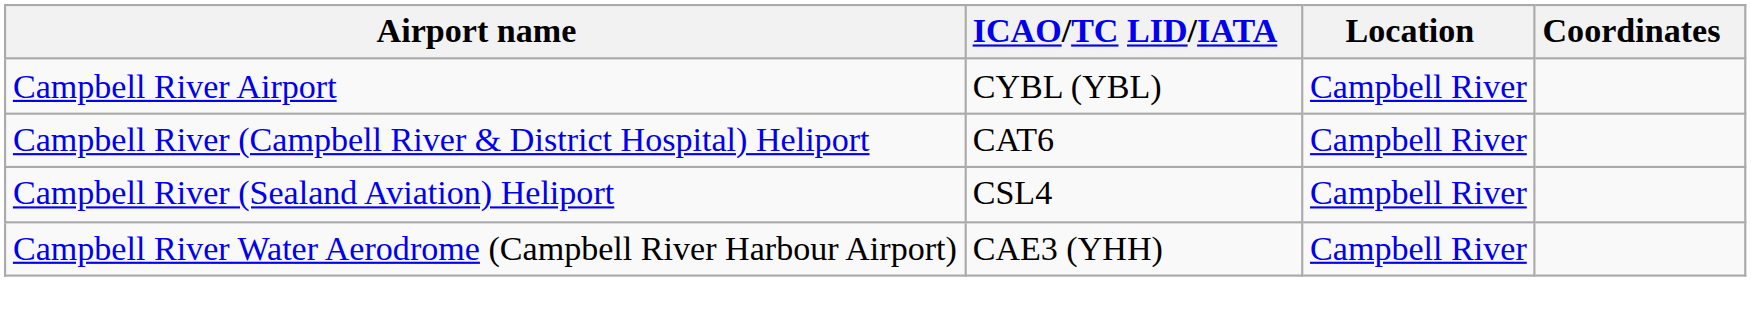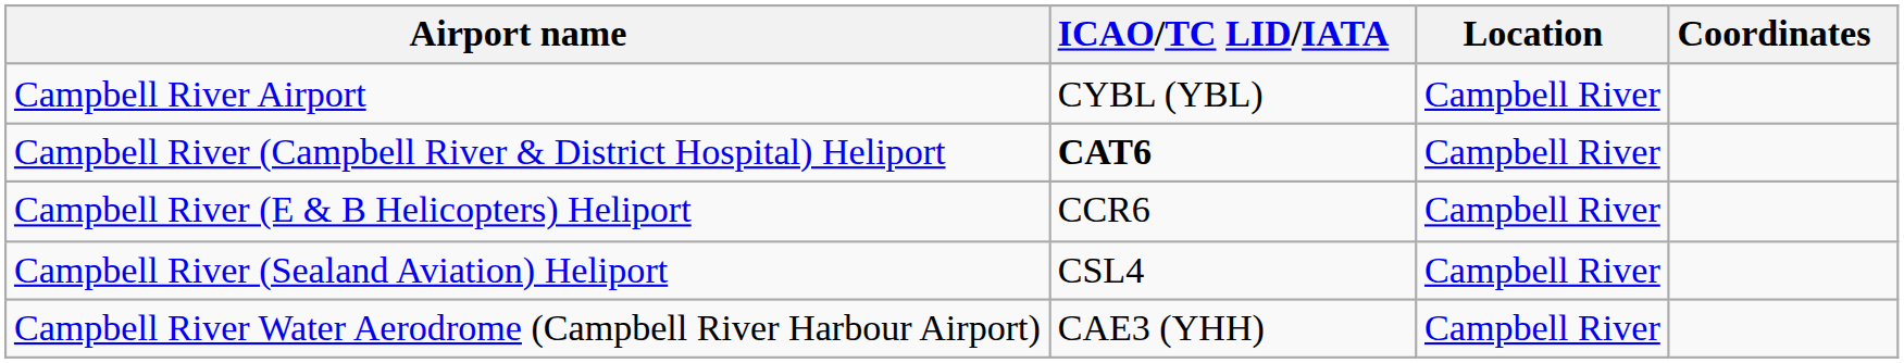 <table class="wikitable sortable" style="width:auto;">
 <tr>
 <th width="*">Airport name  </th>
 <th width="*"><a href='#'>ICAO</a>/<a href='#'>TC</a> <a href='#'>LID</a>/<a href='#'>IATA</a>  </th>
 <th width="*">Location  </th>
 <th width="*">Coordinates  </th>
 </tr>
 <tr>
 <td><a href='#'>Campbell River Airport</a></td>
 <td>CYBL (YBL)</td>
 <td><a href='#'>Campbell River</a></td>
 <td></td>
 </tr>
 <tr>
 <td><a href='#'>Campbell River (Campbell River & District Hospital) Heliport</a></td>
-<td>CAT6</td>
+<td><strong>CAT6</strong></td>
+<td><a href='#'>Campbell River</a></td>
+<td></td>
+</tr>
+<tr>
+<td><a href='#'>Campbell River (E & B Helicopters) Heliport</a></td>
+<td>CCR6</td>
 <td><a href='#'>Campbell River</a></td>
 <td></td>
 </tr>
 <tr>
 <td><a href='#'>Campbell River (Sealand Aviation) Heliport</a></td>
 <td>CSL4</td>
 <td><a href='#'>Campbell River</a></td>
 <td></td>
 </tr>
 <tr>
 <td><a href='#'>Campbell River Water Aerodrome</a> (Campbell River Harbour Airport)</td>
 <td>CAE3 (YHH)</td>
 <td><a href='#'>Campbell River</a></td>
 <td></td>
 </tr>
 </table>
